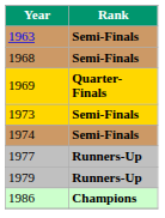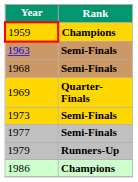 <table class="wikitable">
 <tr>
 </tr>
 <tr style="color:white;">
 <th style="width:70px; background:#00966E;">Year</th>
 <th style="width:100px; background:#00966E;">Rank</th>
+</tr>
+<tr bgcolor=gold>
+<td style="border: 3px solid red"> 1959</td>
+<td><strong>Champions</strong></td>
 </tr>
 <tr bgcolor=#cc9966>
 <td> <a href='#'>1963</a></td>
 <td><strong>Semi-Finals</strong></td>
 </tr>
 <tr bgcolor=#cc9966>
 <td> 1968</td>
 <td><strong>Semi-Finals</strong></td>
 </tr>
 <tr bgcolor=gold>
 <td> 1969</td>
 <td><strong>Quarter-Finals</strong></td>
 </tr>
 <tr bgcolor=gold>
 <td> 1973</td>
 <td><strong>Semi-Finals</strong></td>
 </tr>
-<tr bgcolor=#cc9966>
-<td> 1974</td>
-<td><strong>Semi-Finals</strong></td>
-</tr>
 <tr bgcolor=silver>
 <td> 1977</td>
-<td><strong>Runners-Up</strong></td>
+<td><strong>Semi-Finals</strong></td>
 </tr>
 <tr bgcolor=silver>
 <td> 1979</td>
 <td><strong>Runners-Up</strong></td>
 </tr>
 <tr bgcolor="#CCFFCC">
 <td> 1986</td>
 <td><strong>Champions</strong></td>
 </tr>
 <tr>
 </tr>
 </table>
